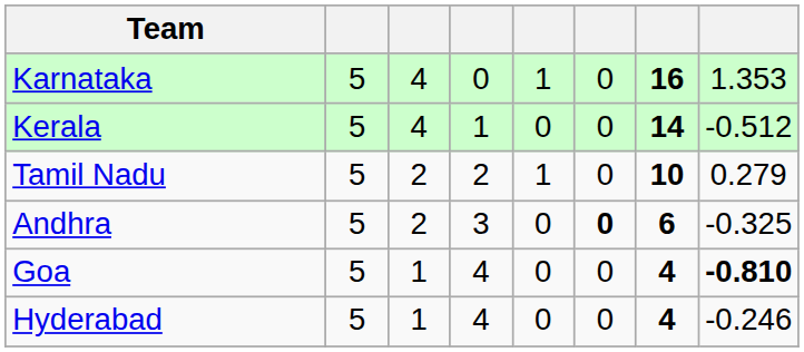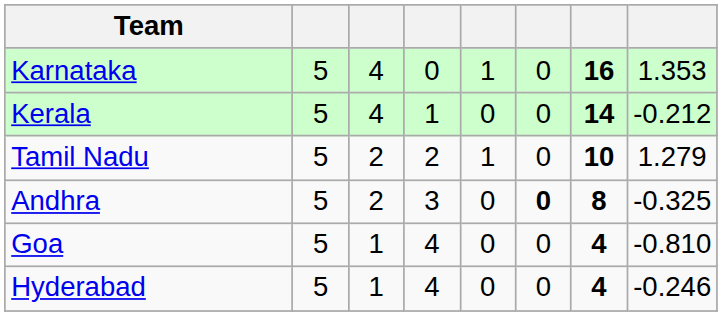 <table class="wikitable" style="text-align:center">
 <tr>
 <th style="width:160px">Team</th>
 <th style="width:25px"></th>
 <th style="width:25px"></th>
 <th style="width:25px"></th>
 <th style="width:25px"></th>
 <th style="width:25px"></th>
 <th style="width:25px"></th>
 <th style="width:25px"></th>
 </tr>
 <tr style="background:#cfc;">
 <td style="text-align:left"><a href='#'>Karnataka</a></td>
 <td>5</td>
 <td>4</td>
 <td>0</td>
 <td>1</td>
 <td>0</td>
 <td><strong>16</strong></td>
 <td>1.353</td>
 </tr>
 <tr style="background:#cfc;">
 <td style="text-align:left"><a href='#'>Kerala</a></td>
 <td>5</td>
 <td>4</td>
 <td>1</td>
 <td>0</td>
 <td>0</td>
 <td><strong>14</strong></td>
-<td>-0.512</td>
+<td>-0.212</td>
 </tr>
 <tr>
 <td style="text-align:left"><a href='#'>Tamil Nadu</a></td>
 <td>5</td>
 <td>2</td>
 <td>2</td>
 <td>1</td>
 <td>0</td>
 <td><strong>10</strong></td>
-<td>0.279</td>
+<td>1.279</td>
 </tr>
 <tr>
 <td style="text-align:left"><a href='#'>Andhra</a></td>
 <td>5</td>
 <td>2</td>
 <td>3</td>
 <td>0</td>
 <td><strong>0</strong></td>
-<td><strong>6</strong></td>
+<td><strong>8</strong></td>
 <td>-0.325</td>
 </tr>
 <tr>
 <td style="text-align:left"><a href='#'>Goa</a> </td>
 <td>5</td>
 <td>1</td>
 <td>4</td>
 <td>0</td>
 <td>0</td>
 <td><strong>4</strong></td>
-<td><strong>-0.810</strong></td>
+<td>-0.810</td>
 </tr>
 <tr>
 <td style="text-align:left"><a href='#'>Hyderabad</a></td>
 <td>5</td>
 <td>1</td>
 <td>4</td>
 <td>0</td>
 <td>0</td>
 <td><strong>4</strong></td>
 <td>-0.246</td>
 </tr>
 </table>
